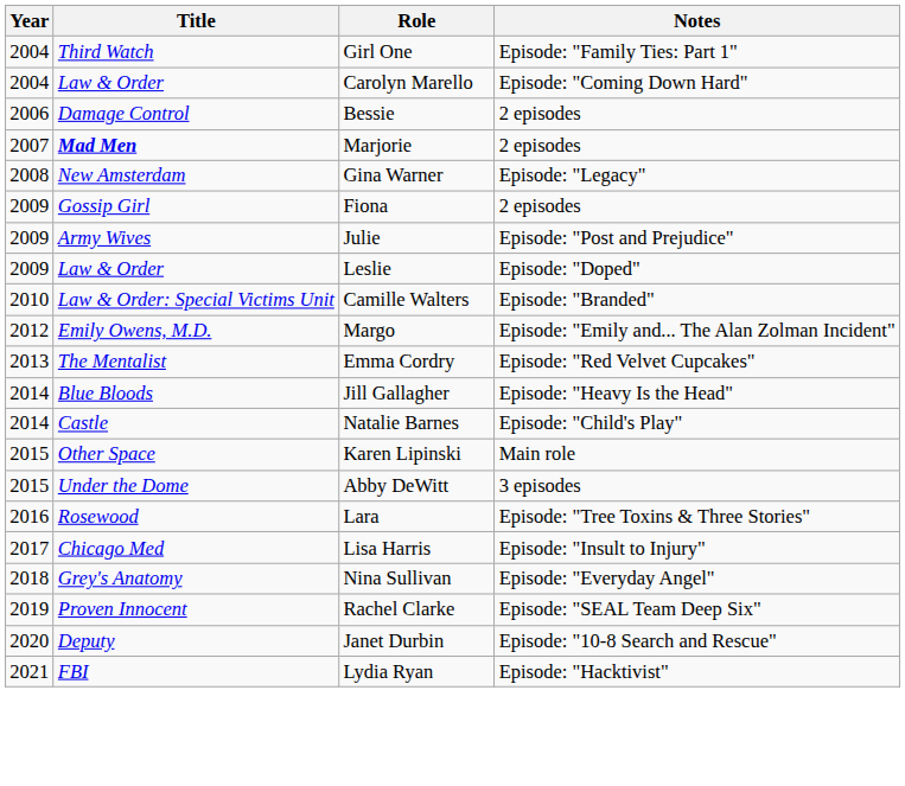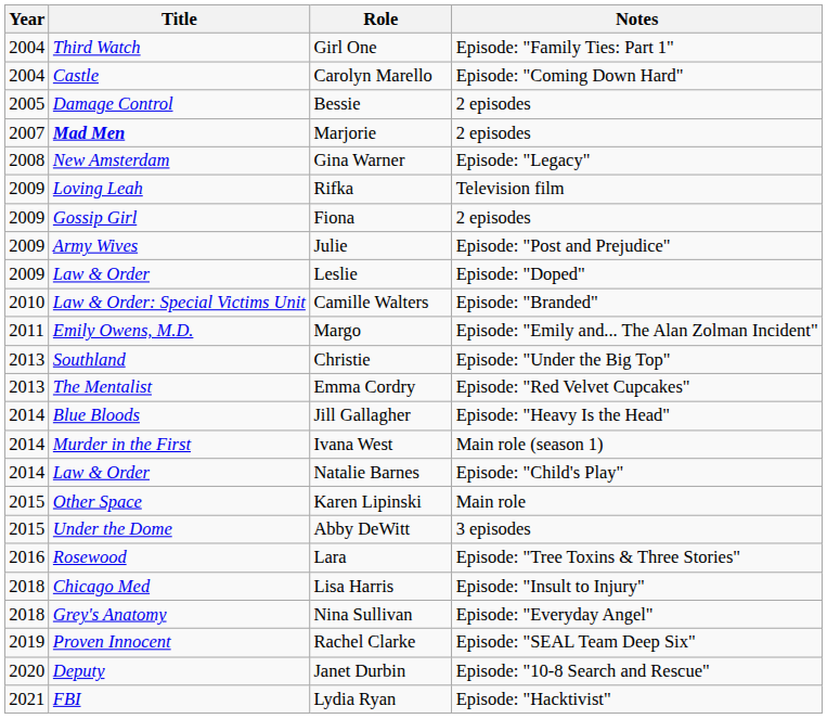 <table class="wikitable sortable">
 <tr>
 <th>Year</th>
 <th>Title</th>
 <th width=120>Role</th>
 <th class="unsortable">Notes</th>
 </tr>
 <tr>
 <td>2004</td>
 <td><em><a href='#'>Third Watch</a></em></td>
 <td>Girl One</td>
 <td>Episode: "Family Ties: Part 1"</td>
 </tr>
 <tr>
 <td>2004</td>
-<td><em><a href='#'>Law & Order</a></em></td>
+<td><em><a href='#'>Castle</a></em></td>
 <td>Carolyn Marello</td>
 <td>Episode: "Coming Down Hard"</td>
 </tr>
 <tr>
-<td>2006</td>
+<td>2005</td>
 <td><em><a href='#'>Damage Control</a></em></td>
 <td>Bessie</td>
 <td>2 episodes</td>
 </tr>
 <tr>
 <td>2007</td>
 <td><strong><em><a href='#'>Mad Men</a></em></strong></td>
 <td>Marjorie</td>
 <td>2 episodes</td>
 </tr>
 <tr>
 <td>2008</td>
 <td><em><a href='#'>New Amsterdam</a></em></td>
 <td>Gina Warner</td>
 <td>Episode: "Legacy"</td>
+</tr>
+<tr>
+<td>2009</td>
+<td><em><a href='#'>Loving Leah</a></em></td>
+<td>Rifka</td>
+<td>Television film</td>
 </tr>
 <tr>
 <td>2009</td>
 <td><em><a href='#'>Gossip Girl</a></em></td>
 <td>Fiona</td>
 <td>2 episodes</td>
 </tr>
 <tr>
 <td>2009</td>
 <td><em><a href='#'>Army Wives</a></em></td>
 <td>Julie</td>
 <td>Episode: "Post and Prejudice"</td>
 </tr>
 <tr>
 <td>2009</td>
 <td><em><a href='#'>Law & Order</a></em></td>
 <td>Leslie</td>
 <td>Episode: "Doped"</td>
 </tr>
 <tr>
 <td>2010</td>
 <td><em><a href='#'>Law & Order: Special Victims Unit</a></em></td>
 <td>Camille Walters</td>
 <td>Episode: "Branded"</td>
 </tr>
 <tr>
-<td>2012</td>
+<td>2011</td>
 <td><em><a href='#'>Emily Owens, M.D.</a></em></td>
 <td>Margo</td>
 <td>Episode: "Emily and... The Alan Zolman Incident"</td>
+</tr>
+<tr>
+<td>2013</td>
+<td><em><a href='#'>Southland</a></em></td>
+<td>Christie</td>
+<td>Episode: "Under the Big Top"</td>
 </tr>
 <tr>
 <td>2013</td>
 <td><em><a href='#'>The Mentalist</a></em></td>
 <td>Emma Cordry</td>
 <td>Episode: "Red Velvet Cupcakes"</td>
 </tr>
 <tr>
 <td>2014</td>
 <td><em><a href='#'>Blue Bloods</a></em></td>
 <td>Jill Gallagher</td>
 <td>Episode: "Heavy Is the Head"</td>
 </tr>
 <tr>
 <td>2014</td>
-<td><em><a href='#'>Castle</a></em></td>
+<td><em><a href='#'>Murder in the First</a></em></td>
+<td>Ivana West</td>
+<td>Main role (season 1)</td>
+</tr>
+<tr>
+<td>2014</td>
+<td><em><a href='#'>Law & Order</a></em></td>
 <td>Natalie Barnes</td>
 <td>Episode: "Child's Play"</td>
 </tr>
 <tr>
 <td>2015</td>
 <td><em><a href='#'>Other Space</a></em></td>
 <td>Karen Lipinski</td>
 <td>Main role</td>
 </tr>
 <tr>
 <td>2015</td>
 <td><em><a href='#'>Under the Dome</a></em></td>
 <td>Abby DeWitt</td>
 <td>3 episodes</td>
 </tr>
 <tr>
 <td>2016</td>
 <td><em><a href='#'>Rosewood</a></em></td>
 <td>Lara</td>
 <td>Episode: "Tree Toxins & Three Stories"</td>
 </tr>
 <tr>
-<td>2017</td>
+<td>2018</td>
 <td><em><a href='#'>Chicago Med</a></em></td>
 <td>Lisa Harris</td>
 <td>Episode: "Insult to Injury"</td>
 </tr>
 <tr>
 <td>2018</td>
 <td><em><a href='#'>Grey's Anatomy</a></em></td>
 <td>Nina Sullivan</td>
 <td>Episode: "Everyday Angel"</td>
 </tr>
 <tr>
 <td>2019</td>
 <td><em><a href='#'>Proven Innocent</a></em></td>
 <td>Rachel Clarke</td>
 <td>Episode: "SEAL Team Deep Six"</td>
 </tr>
 <tr>
 <td>2020</td>
 <td><em><a href='#'>Deputy</a></em></td>
 <td>Janet Durbin</td>
 <td>Episode: "10-8 Search and Rescue"</td>
 </tr>
 <tr>
 <td>2021</td>
 <td><em><a href='#'>FBI</a></em></td>
 <td>Lydia Ryan</td>
 <td>Episode: "Hacktivist"</td>
 </tr>
 </table>
